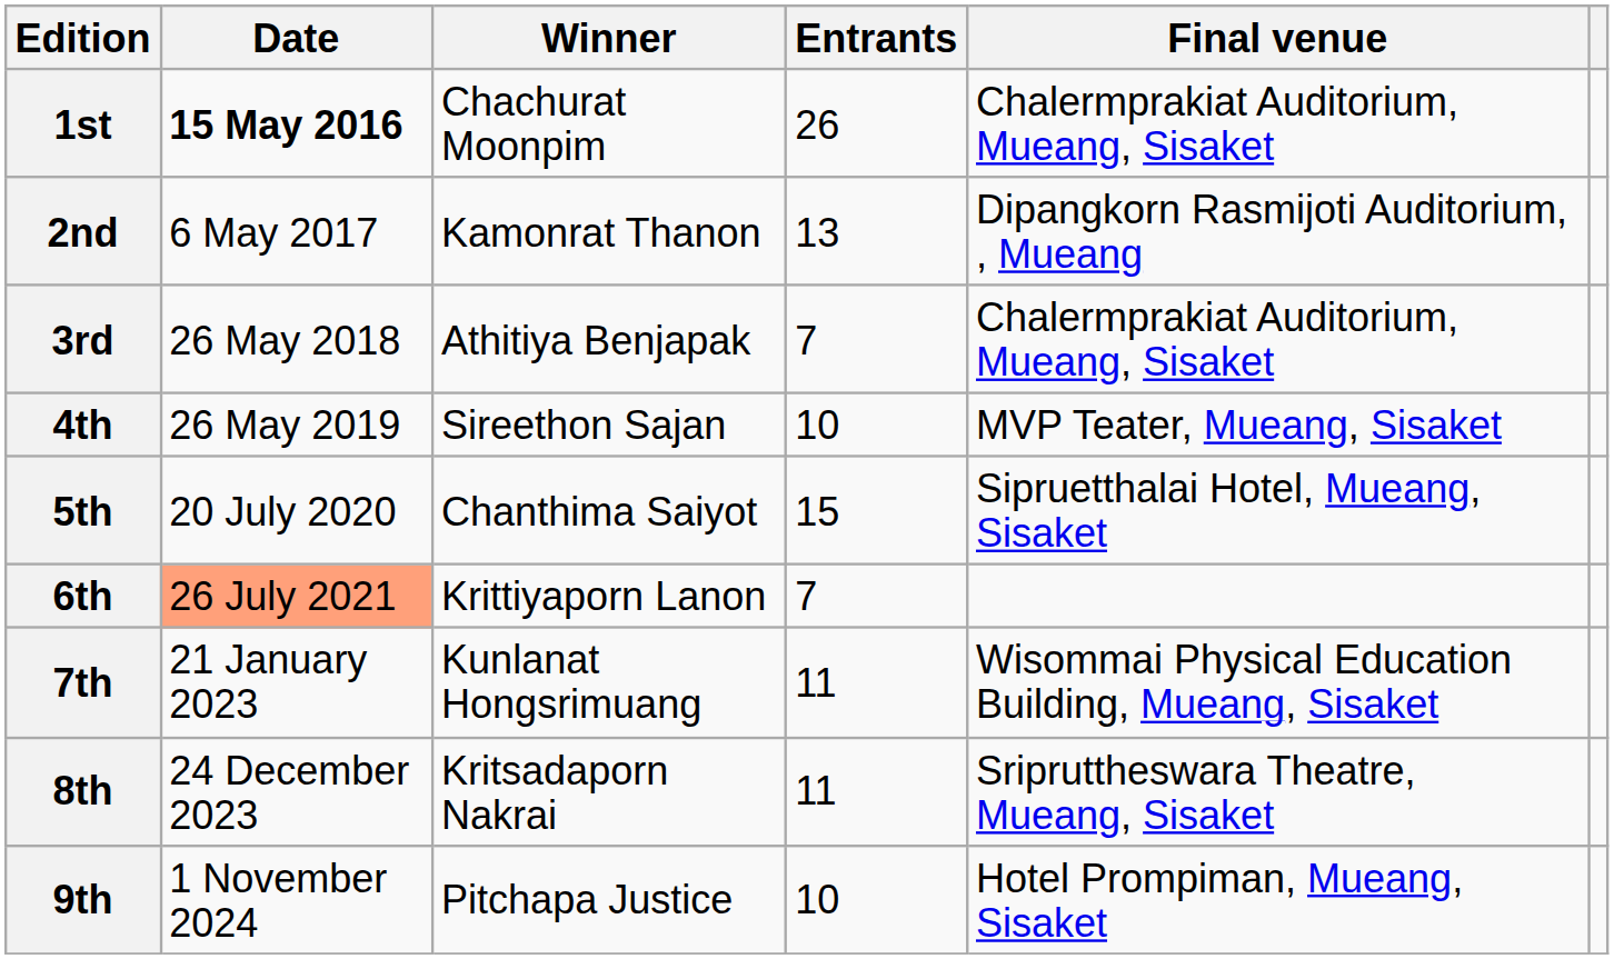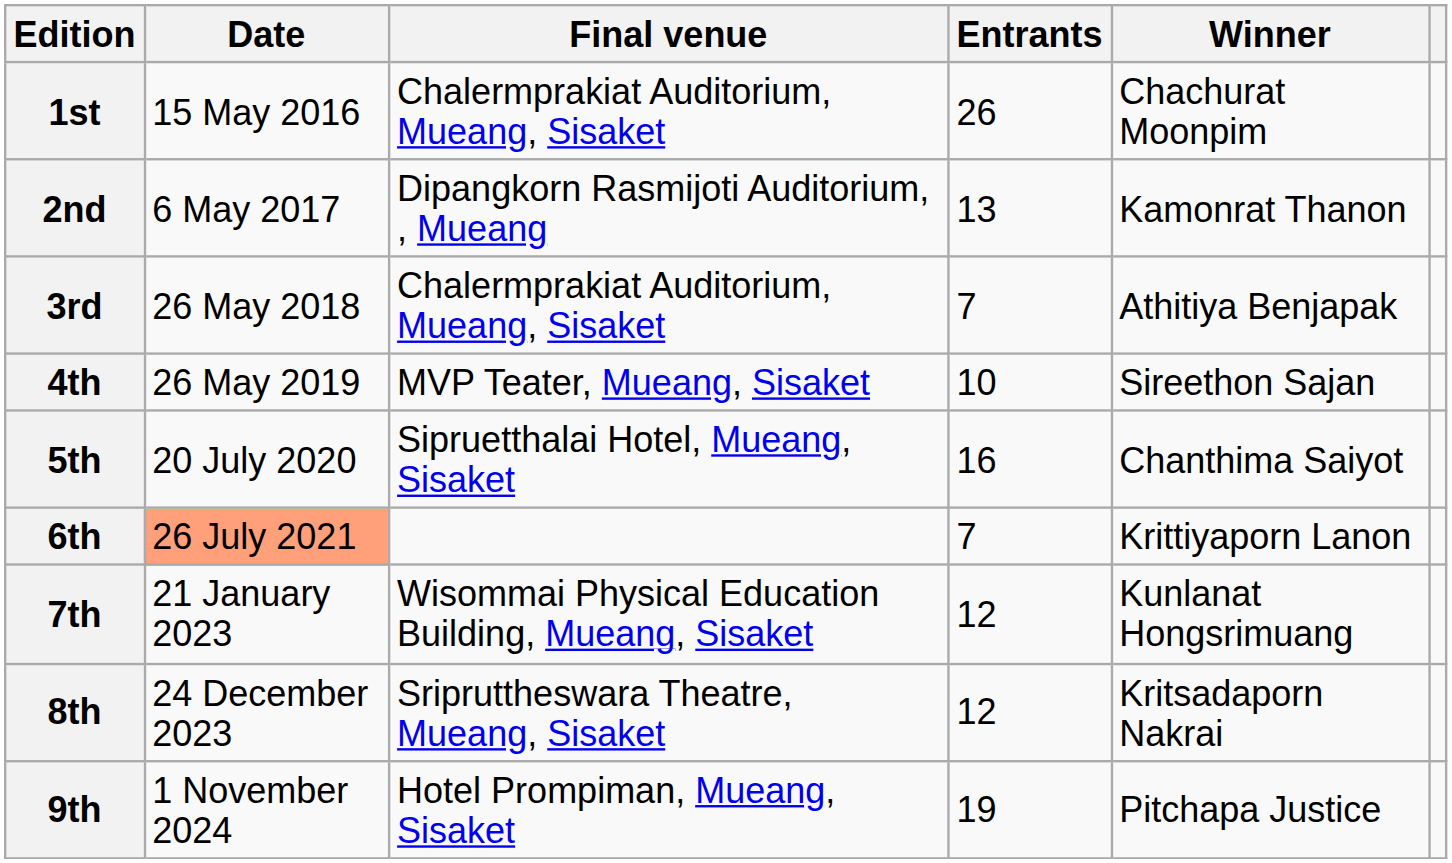 <table class="wikitable defaultcenter col2left col3left col5left" style="font-size:95%;">
 <tr>
 <th>Edition</th>
 <th>Date</th>
+<th>Final venue</th>
+<th>Entrants</th>
 <th>Winner</th>
-<th>Entrants</th>
-<th>Final venue</th>
 <th></th>
 </tr>
 <tr>
 <th>1st</th>
-<td><strong>15 May 2016</strong></td>
+<td>15 May 2016</td>
+<td>Chalermprakiat Auditorium, <a href='#'>Mueang</a>, <a href='#'>Sisaket</a></td>
+<td>26</td>
 <td>Chachurat Moonpim</td>
-<td>26</td>
-<td>Chalermprakiat Auditorium, <a href='#'>Mueang</a>, <a href='#'>Sisaket</a></td>
 <td></td>
 </tr>
 <tr>
 <th>2nd</th>
 <td>6 May 2017</td>
+<td>Dipangkorn Rasmijoti Auditorium, , <a href='#'>Mueang</a></td>
+<td>13</td>
 <td>Kamonrat Thanon</td>
-<td>13</td>
-<td>Dipangkorn Rasmijoti Auditorium, , <a href='#'>Mueang</a></td>
 <td></td>
 </tr>
 <tr>
 <th>3rd</th>
 <td>26 May 2018</td>
+<td>Chalermprakiat Auditorium, <a href='#'>Mueang</a>, <a href='#'>Sisaket</a></td>
+<td>7</td>
 <td>Athitiya Benjapak</td>
-<td>7</td>
-<td>Chalermprakiat Auditorium, <a href='#'>Mueang</a>, <a href='#'>Sisaket</a></td>
 <td></td>
 </tr>
 <tr>
 <th>4th</th>
 <td>26 May 2019</td>
+<td>MVP Teater, <a href='#'>Mueang</a>, <a href='#'>Sisaket</a></td>
+<td>10</td>
 <td>Sireethon Sajan</td>
-<td>10</td>
-<td>MVP Teater, <a href='#'>Mueang</a>, <a href='#'>Sisaket</a></td>
 <td></td>
 </tr>
 <tr>
 <th>5th</th>
 <td>20 July 2020</td>
+<td>Sipruetthalai Hotel, <a href='#'>Mueang</a>, <a href='#'>Sisaket</a></td>
+<td>16</td>
 <td>Chanthima Saiyot</td>
-<td>15</td>
-<td>Sipruetthalai Hotel, <a href='#'>Mueang</a>, <a href='#'>Sisaket</a></td>
 <td></td>
 </tr>
 <tr>
 <th>6th</th>
 <td style="background: lightsalmon;">26 July 2021</td>
+<td></td>
+<td>7</td>
 <td>Krittiyaporn Lanon</td>
-<td>7</td>
-<td></td>
 <td></td>
 </tr>
 <tr>
 <th>7th</th>
 <td>21 January 2023</td>
+<td>Wisommai Physical Education Building, <a href='#'>Mueang</a>, <a href='#'>Sisaket</a></td>
+<td>12</td>
 <td>Kunlanat Hongsrimuang</td>
-<td>11</td>
-<td>Wisommai Physical Education Building, <a href='#'>Mueang</a>, <a href='#'>Sisaket</a></td>
 <td></td>
 </tr>
 <tr>
 <th>8th</th>
 <td>24 December 2023</td>
+<td>Sripruttheswara Theatre, <a href='#'>Mueang</a>, <a href='#'>Sisaket</a></td>
+<td>12</td>
 <td>Kritsadaporn Nakrai</td>
-<td>11</td>
-<td>Sripruttheswara Theatre, <a href='#'>Mueang</a>, <a href='#'>Sisaket</a></td>
 <td></td>
 </tr>
 <tr>
 <th>9th</th>
 <td>1 November 2024</td>
+<td>Hotel Prompiman, <a href='#'>Mueang</a>, <a href='#'>Sisaket</a></td>
+<td>19</td>
 <td>Pitchapa Justice</td>
-<td>10</td>
-<td>Hotel Prompiman, <a href='#'>Mueang</a>, <a href='#'>Sisaket</a></td>
 <td></td>
 </tr>
 </table>
